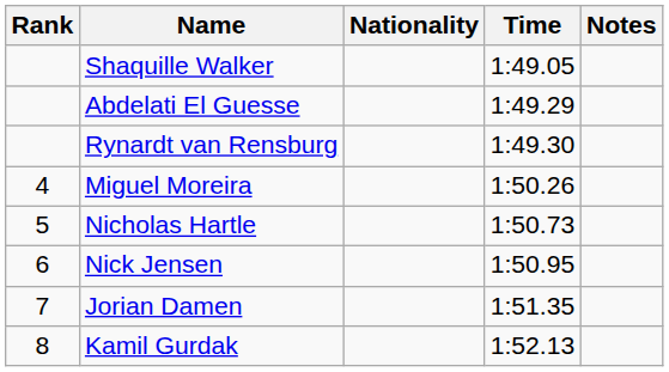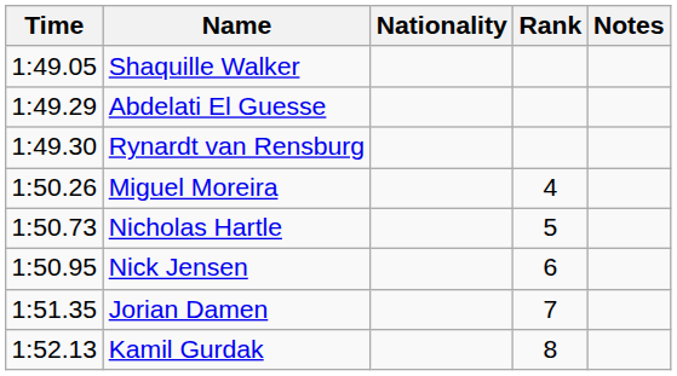 <table class="wikitable sortable" style="text-align:center">
 <tr>
-<th>Rank</th>
+<th>Time</th>
 <th>Name</th>
 <th>Nationality</th>
-<th>Time</th>
+<th>Rank</th>
 <th>Notes</th>
 </tr>
 <tr>
-<td></td>
+<td>1:49.05</td>
 <td align=left><a href='#'>Shaquille Walker</a></td>
 <td align=left></td>
-<td>1:49.05</td>
+<td></td>
 <td></td>
 </tr>
 <tr>
-<td></td>
+<td>1:49.29</td>
 <td align=left><a href='#'>Abdelati El Guesse</a></td>
 <td align=left></td>
-<td>1:49.29</td>
+<td></td>
 <td></td>
 </tr>
 <tr>
-<td></td>
+<td>1:49.30</td>
 <td align=left><a href='#'>Rynardt van Rensburg</a></td>
 <td align=left></td>
-<td>1:49.30</td>
+<td></td>
 <td></td>
 </tr>
 <tr>
-<td>4</td>
+<td>1:50.26</td>
 <td align=left><a href='#'>Miguel Moreira</a></td>
 <td align=left></td>
-<td>1:50.26</td>
+<td>4</td>
 <td></td>
 </tr>
 <tr>
-<td>5</td>
+<td>1:50.73</td>
 <td align=left><a href='#'>Nicholas Hartle</a></td>
 <td align=left></td>
-<td>1:50.73</td>
+<td>5</td>
 <td></td>
 </tr>
 <tr>
-<td>6</td>
+<td>1:50.95</td>
 <td align=left><a href='#'>Nick Jensen</a></td>
 <td align=left></td>
-<td>1:50.95</td>
+<td>6</td>
 <td></td>
 </tr>
 <tr>
-<td>7</td>
+<td>1:51.35</td>
 <td align=left><a href='#'>Jorian Damen</a></td>
 <td align=left></td>
-<td>1:51.35</td>
+<td>7</td>
 <td></td>
 </tr>
 <tr>
-<td>8</td>
+<td>1:52.13</td>
 <td align=left><a href='#'>Kamil Gurdak</a></td>
 <td align=left></td>
-<td>1:52.13</td>
+<td>8</td>
 <td></td>
 </tr>
 </table>
